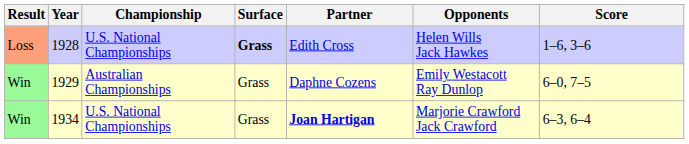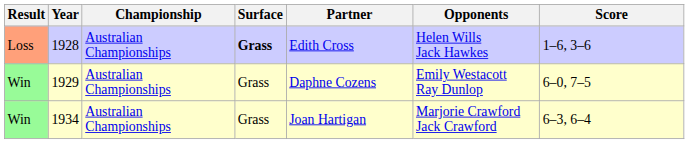 <table class="sortable wikitable">
 <tr>
 <th>Result</th>
 <th>Year</th>
 <th style="width:170px">Championship</th>
 <th style="width:50px">Surface</th>
 <th style="width:140px">Partner</th>
 <th style="width:140px">Opponents</th>
 <th style="width:160px" class="unsortable">Score</th>
 </tr>
 <tr style="background:#ccf;">
 <td style="background:#ffa07a;">Loss</td>
 <td>1928</td>
-<td><a href='#'>U.S. National Championships</a></td>
+<td><a href='#'>Australian Championships</a></td>
 <td><strong>Grass</strong></td>
 <td> <a href='#'>Edith Cross</a></td>
 <td> <a href='#'>Helen Wills</a> <br>  <a href='#'>Jack Hawkes</a></td>
 <td>1–6, 3–6</td>
 </tr>
 <tr style="background:#ffc;">
 <td style="background:#98fb98;">Win</td>
 <td>1929</td>
 <td><a href='#'>Australian Championships</a></td>
 <td>Grass</td>
 <td> <a href='#'>Daphne Cozens</a></td>
 <td> <a href='#'>Emily Westacott</a> <br>  <a href='#'>Ray Dunlop</a></td>
 <td>6–0, 7–5</td>
 </tr>
 <tr style="background:#ffc;">
 <td style="background:#98fb98;">Win</td>
 <td>1934</td>
-<td><a href='#'>U.S. National Championships</a></td>
+<td><a href='#'>Australian Championships</a></td>
 <td>Grass</td>
-<td><strong> <a href='#'>Joan Hartigan</a></strong></td>
+<td> <a href='#'>Joan Hartigan</a></td>
 <td> <a href='#'>Marjorie Crawford</a> <br>  <a href='#'>Jack Crawford</a></td>
 <td>6–3, 6–4</td>
 </tr>
 </table>
